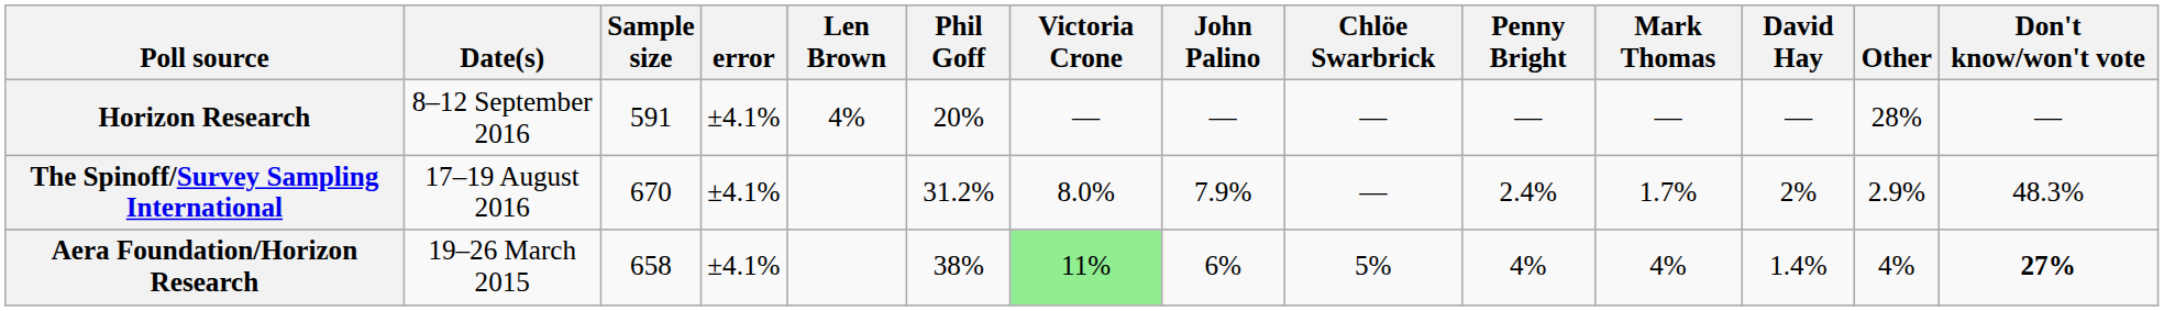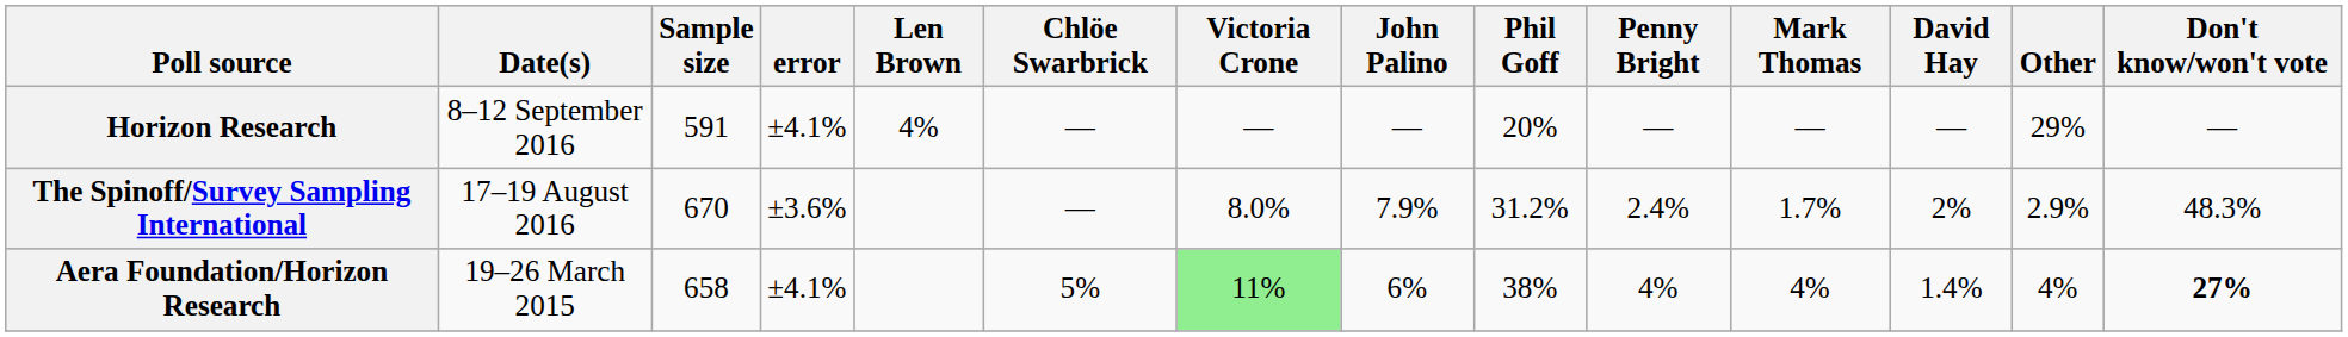 <table class="wikitable plainrowheaders">
 <tr valign= bottom>
 <th scope="col">Poll source</th>
 <th scope="col">Date(s)</th>
 <th scope="col" class=small>Sample<br>size</th>
 <th scope="col"><br>error</th>
 <th scope="col">Len Brown</th>
-<th scope="col">Phil Goff</th>
+<th scope="col">Chlöe Swarbrick</th>
 <th scope="col">Victoria Crone</th>
 <th scope="col">John Palino</th>
-<th scope="col">Chlöe Swarbrick</th>
+<th scope="col">Phil Goff</th>
 <th scope="col">Penny Bright</th>
 <th scope="col">Mark Thomas</th>
 <th scope="col">David Hay</th>
 <th scope="col">Other</th>
 <th scope="col">Don't know/won't vote</th>
 </tr>
 <tr>
 <th scope="row" align="center">Horizon Research</th>
 <td align="center">8–12 September 2016</td>
 <td align="center">591</td>
 <td align="center">±4.1%</td>
 <td align="center">4%</td>
+<td align="center">—</td>
+<td align="center">—</td>
+<td align="center">—</td>
 <td align="center">20%</td>
 <td align="center">—</td>
 <td align="center">—</td>
 <td align="center">—</td>
-<td align="center">—</td>
-<td align="center">—</td>
-<td align="center">—</td>
-<td align="center">28%</td>
+<td align="center">29%</td>
 <td align="center">—</td>
 </tr>
 <tr>
 <th scope="row" align="center">The Spinoff/<a href='#'>Survey Sampling International</a></th>
 <td align="center">17–19 August 2016</td>
 <td align="center">670</td>
-<td align="center">±4.1%</td>
+<td align="center">±3.6%</td>
 <td></td>
-<td align="center">31.2%</td>
+<td align="center">—</td>
 <td align="center">8.0%</td>
 <td align="center">7.9%</td>
-<td align="center">—</td>
+<td align="center">31.2%</td>
 <td align="center">2.4%</td>
 <td align="center">1.7%</td>
 <td align="center">2%</td>
 <td align="center">2.9%</td>
 <td align="center">48.3%</td>
 </tr>
 <tr>
 <th scope="row" align="center">Aera Foundation/Horizon Research</th>
 <td align="center">19–26 March 2015</td>
 <td align="center">658</td>
 <td align="center">±4.1%</td>
 <td></td>
-<td align="center">38%</td>
+<td align="center">5%</td>
 <td align="center" style="background: lightgreen;">11%</td>
 <td align="center">6%</td>
-<td align="center">5%</td>
+<td align="center">38%</td>
 <td align="center">4%</td>
 <td align="center">4%</td>
 <td align="center">1.4%</td>
 <td align="center">4%</td>
 <td align="center"><strong>27%</strong></td>
 </tr>
 </table>
